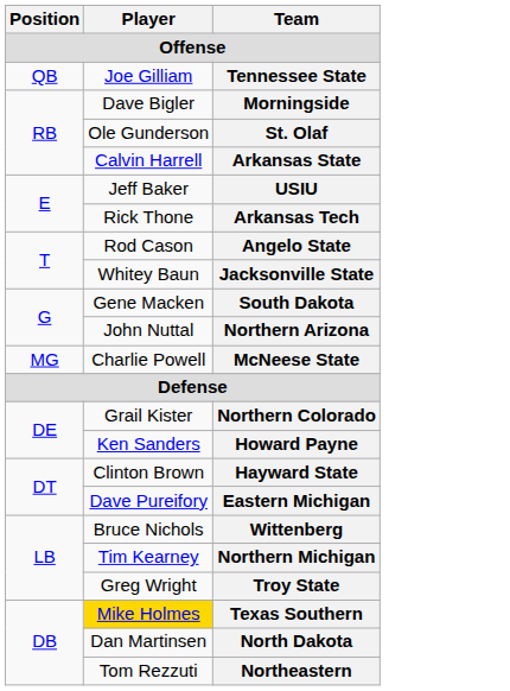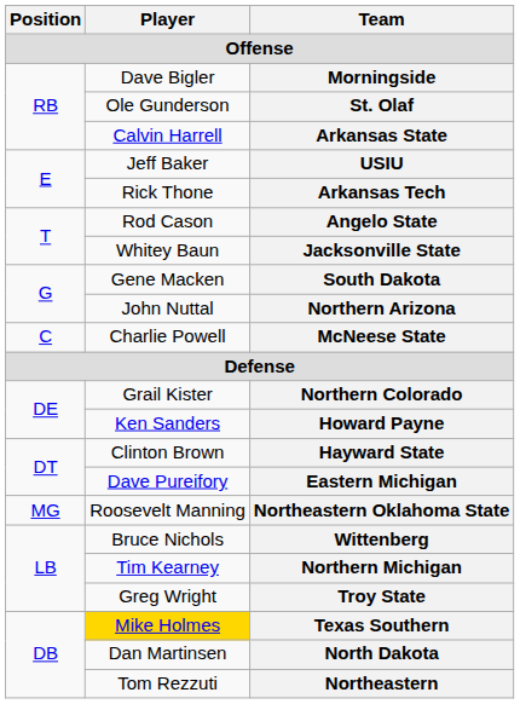 <table class="wikitable">
 <tr>
 <th>Position</th>
 <th>Player</th>
 <th>Team</th>
 </tr>
 <tr>
 <td colspan="3" style="text-align:center; background:#ddd;"><strong>Offense </strong></td>
-</tr>
-<tr style="text-align:center;">
-<td><a href='#'>QB</a></td>
-<td><a href='#'>Joe Gilliam</a></td>
-<th Style = >Tennessee State</th>
 </tr>
 <tr style="text-align:center;">
 <td rowspan="3"><a href='#'>RB</a></td>
 <td>Dave Bigler</td>
 <th Style = >Morningside</th>
 </tr>
 <tr style="text-align:center;">
 <td>Ole Gunderson</td>
 <th Style = >St. Olaf</th>
 </tr>
 <tr style="text-align:center;">
 <td><a href='#'>Calvin Harrell</a></td>
 <th Style = >Arkansas State</th>
 </tr>
 <tr style="text-align:center;">
 <td rowspan="2"><a href='#'>E</a></td>
 <td>Jeff Baker</td>
 <th Style = >USIU</th>
 </tr>
 <tr style="text-align:center;">
 <td>Rick Thone</td>
 <th Style = >Arkansas Tech</th>
 </tr>
 <tr style="text-align:center;">
 <td rowspan="2"><a href='#'>T</a></td>
 <td>Rod Cason</td>
 <th Style = >Angelo State</th>
 </tr>
 <tr style="text-align:center;">
 <td>Whitey Baun</td>
 <th Style = >Jacksonville State</th>
 </tr>
 <tr style="text-align:center;">
 <td rowspan="2"><a href='#'>G</a></td>
 <td>Gene Macken</td>
 <th Style = >South Dakota</th>
 </tr>
 <tr style="text-align:center;">
 <td>John Nuttal</td>
 <th Style = >Northern Arizona</th>
 </tr>
 <tr style="text-align:center;">
-<td><a href='#'>MG</a></td>
+<td><a href='#'>C</a></td>
 <td>Charlie Powell</td>
 <th Style = >McNeese State</th>
 </tr>
 <tr>
 <td colspan="3" style="text-align:center; background:#ddd;"><strong>Defense</strong></td>
 </tr>
 <tr style="text-align:center;">
 <td rowspan="2"><a href='#'>DE</a></td>
 <td>Grail Kister</td>
 <th Style = >Northern Colorado</th>
 </tr>
 <tr style="text-align:center;">
 <td><a href='#'>Ken Sanders</a></td>
 <th Style = >Howard Payne</th>
 </tr>
 <tr style="text-align:center;">
 <td rowspan="2"><a href='#'>DT</a></td>
 <td>Clinton Brown</td>
 <th Style = >Hayward State</th>
 </tr>
 <tr style="text-align:center;">
 <td><a href='#'>Dave Pureifory</a></td>
 <th Style = >Eastern Michigan</th>
+</tr>
+<tr style="text-align:center;">
+<td><a href='#'>MG</a></td>
+<td>Roosevelt Manning</td>
+<th Style = >Northeastern Oklahoma State</th>
 </tr>
 <tr style="text-align:center;">
 <td rowspan="3"><a href='#'>LB</a></td>
 <td>Bruce Nichols</td>
 <th Style = >Wittenberg</th>
 </tr>
 <tr style="text-align:center;">
 <td><a href='#'>Tim Kearney</a></td>
 <th Style = >Northern Michigan</th>
 </tr>
 <tr style="text-align:center;">
 <td>Greg Wright</td>
 <th Style = >Troy State</th>
 </tr>
 <tr style="text-align:center;">
 <td rowspan="3"><a href='#'>DB</a></td>
 <td style="background: gold;"><a href='#'>Mike Holmes</a></td>
 <th Style = >Texas Southern</th>
 </tr>
 <tr style="text-align:center;">
 <td>Dan Martinsen</td>
 <th Style = >North Dakota</th>
 </tr>
 <tr style="text-align:center;">
 <td>Tom Rezzuti</td>
 <th Style = >Northeastern</th>
 </tr>
 </table>
